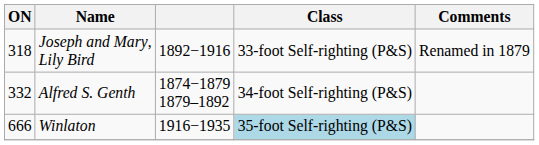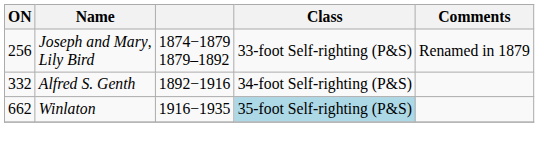 <table class="wikitable">
 <tr>
 <th>ON</th>
 <th>Name</th>
 <th></th>
 <th>Class</th>
 <th>Comments</th>
 </tr>
 <tr>
-<td>318</td>
+<td>256</td>
 <td><em>Joseph and Mary</em>,<br><em>Lily Bird</em></td>
-<td>1892−1916</td>
+<td>1874−1879<br>1879–1892</td>
 <td>33-foot Self-righting (P&S)</td>
 <td>Renamed in 1879<br></td>
 </tr>
 <tr>
 <td>332</td>
 <td><em>Alfred S. Genth</em></td>
-<td>1874−1879<br>1879–1892</td>
+<td>1892−1916</td>
 <td>34-foot Self-righting (P&S)</td>
 <td></td>
 </tr>
 <tr>
-<td>666</td>
+<td>662</td>
 <td><em>Winlaton</em></td>
 <td>1916−1935</td>
 <td style="background: lightblue;">35-foot Self-righting (P&S)</td>
 <td></td>
 </tr>
 <tr>
 </tr>
 </table>
